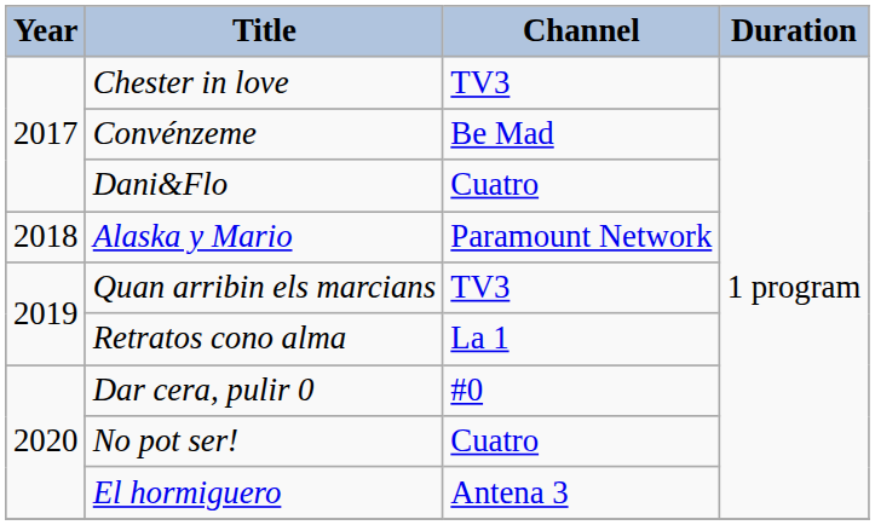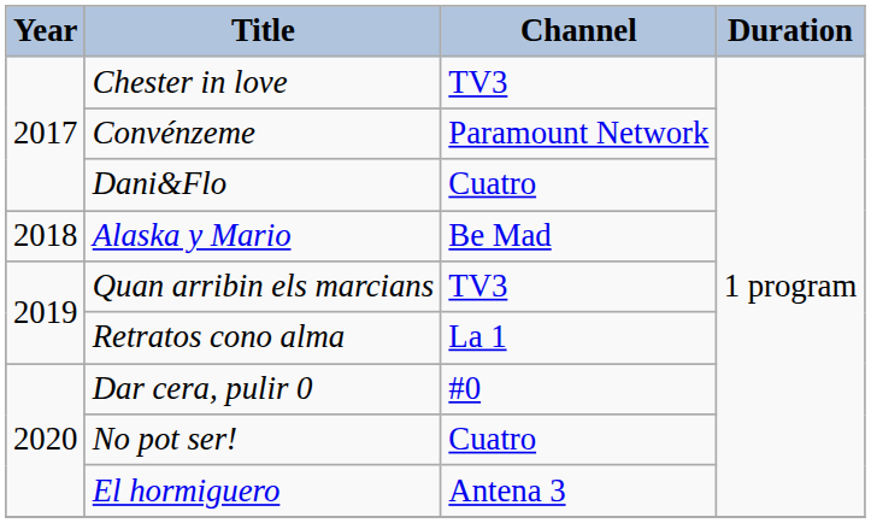 <table class="wikitable">
 <tr>
 <th style="background: #B0C4DE;">Year</th>
 <th style="background: #B0C4DE;">Title</th>
 <th style="background: #B0C4DE;">Channel</th>
 <th style="background: #B0C4DE;">Duration</th>
 </tr>
 <tr>
 <td rowspan="3">2017</td>
 <td><em>Chester in love</em></td>
 <td><a href='#'>TV3</a></td>
 <td rowspan="9">1 program</td>
 </tr>
 <tr>
 <td><em>Convénzeme</em></td>
-<td><a href='#'>Be Mad</a></td>
+<td><a href='#'>Paramount Network</a></td>
 </tr>
 <tr>
 <td><em>Dani&Flo</em></td>
 <td><a href='#'>Cuatro</a></td>
 </tr>
 <tr>
 <td>2018</td>
 <td><em><a href='#'>Alaska y Mario</a></em></td>
-<td><a href='#'>Paramount Network</a></td>
+<td><a href='#'>Be Mad</a></td>
 </tr>
 <tr>
 <td rowspan="2">2019</td>
 <td><em>Quan arribin els marcians</em></td>
 <td><a href='#'>TV3</a></td>
 </tr>
 <tr>
 <td><em>Retratos cono alma</em></td>
 <td><a href='#'>La 1</a></td>
 </tr>
 <tr>
 <td rowspan="3">2020</td>
 <td><em>Dar cera, pulir 0</em></td>
 <td><a href='#'>#0</a></td>
 </tr>
 <tr>
 <td><em>No pot ser!</em></td>
 <td><a href='#'>Cuatro</a></td>
 </tr>
 <tr>
 <td><em><a href='#'>El hormiguero</a></em></td>
 <td><a href='#'>Antena 3</a></td>
 </tr>
 <tr>
 </tr>
 </table>
